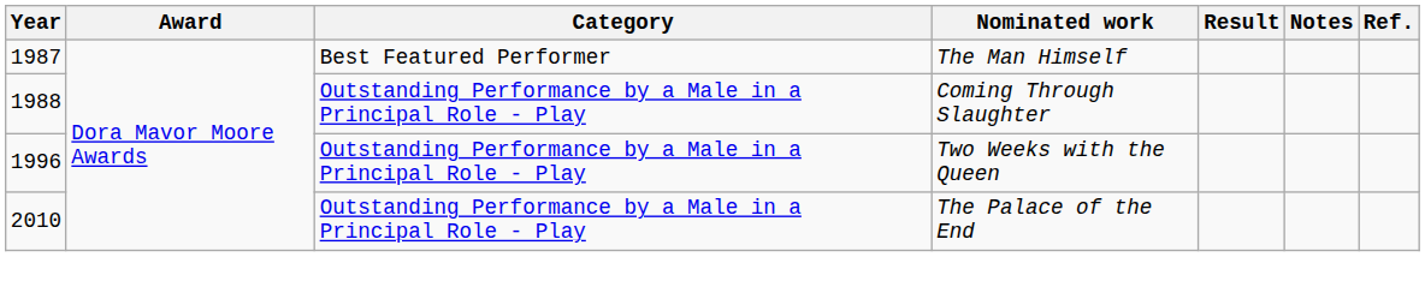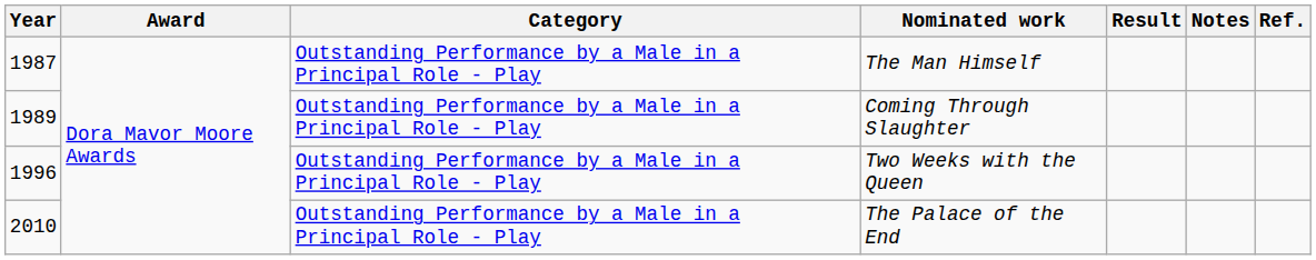 <table class="wikitable">
 <tr>
 <th>Year</th>
 <th>Award</th>
 <th>Category</th>
 <th>Nominated work</th>
 <th>Result</th>
 <th>Notes</th>
 <th>Ref.</th>
 </tr>
 <tr>
 <td>1987</td>
 <td rowspan="4"><a href='#'>Dora Mavor Moore Awards</a></td>
-<td>Best Featured Performer</td>
+<td><a href='#'>Outstanding Performance by a Male in a Principal Role - Play</a></td>
 <td><em>The Man Himself</em></td>
 <td></td>
 <td></td>
 <td></td>
 </tr>
 <tr>
-<td>1988</td>
+<td>1989</td>
 <td><a href='#'>Outstanding Performance by a Male in a Principal Role - Play</a></td>
 <td><em>Coming Through Slaughter</em></td>
 <td></td>
 <td></td>
 <td></td>
 </tr>
 <tr>
 <td>1996</td>
 <td><a href='#'>Outstanding Performance by a Male in a Principal Role - Play</a></td>
 <td><em>Two Weeks with the Queen</em></td>
 <td></td>
 <td></td>
 <td></td>
 </tr>
 <tr>
 <td>2010</td>
 <td><a href='#'>Outstanding Performance by a Male in a Principal Role - Play</a></td>
 <td><em>The Palace of the End</em></td>
 <td></td>
 <td></td>
 <td></td>
 </tr>
 </table>
